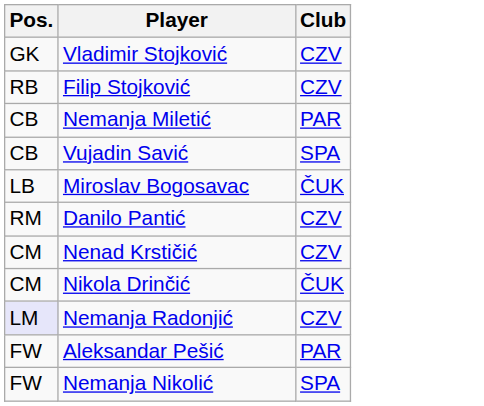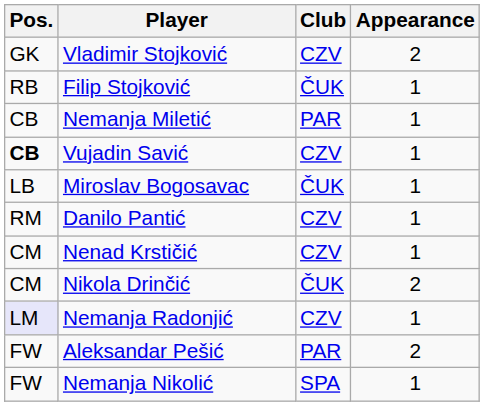 <table class="wikitable">
 <tr>
 <th>Pos.</th>
 <th width="175">Player</th>
 <th>Club</th>
+<th>Appearance</th>
 </tr>
 <tr>
 <td>GK</td>
 <td> <a href='#'>Vladimir Stojković</a></td>
 <td><a href='#'>CZV</a></td>
+<td align="center">2</td>
 </tr>
 <tr>
 <td>RB</td>
 <td> <a href='#'>Filip Stojković</a></td>
-<td><a href='#'>CZV</a></td>
+<td><a href='#'>ČUK</a></td>
+<td align="center">1</td>
 </tr>
 <tr>
 <td>CB</td>
 <td> <a href='#'>Nemanja Miletić</a></td>
 <td><a href='#'>PAR</a></td>
+<td align="center">1</td>
 </tr>
 <tr>
-<td>CB</td>
+<td><strong>CB</strong></td>
 <td> <a href='#'>Vujadin Savić</a></td>
-<td><a href='#'>SPA</a></td>
+<td><a href='#'>CZV</a></td>
+<td align="center">1</td>
 </tr>
 <tr>
 <td>LB</td>
 <td> <a href='#'>Miroslav Bogosavac</a></td>
 <td><a href='#'>ČUK</a></td>
+<td align="center">1</td>
 </tr>
 <tr>
 <td>RM</td>
 <td> <a href='#'>Danilo Pantić</a></td>
 <td><a href='#'>CZV</a></td>
+<td align="center">1</td>
 </tr>
 <tr>
 <td>CM</td>
 <td> <a href='#'>Nenad Krstičić</a></td>
 <td><a href='#'>CZV</a></td>
+<td align="center">1</td>
 </tr>
 <tr>
 <td>CM</td>
 <td> <a href='#'>Nikola Drinčić</a></td>
 <td><a href='#'>ČUK</a></td>
+<td align="center">2</td>
 </tr>
 <tr>
 <td style="background: lavender;">LM</td>
 <td> <a href='#'>Nemanja Radonjić</a></td>
 <td><a href='#'>CZV</a></td>
+<td align="center">1</td>
 </tr>
 <tr>
 <td>FW</td>
 <td> <a href='#'>Aleksandar Pešić</a></td>
 <td><a href='#'>PAR</a></td>
+<td align="center">2</td>
 </tr>
 <tr>
 <td>FW</td>
 <td> <a href='#'>Nemanja Nikolić</a></td>
 <td><a href='#'>SPA</a></td>
+<td align="center">1</td>
 </tr>
 </table>
